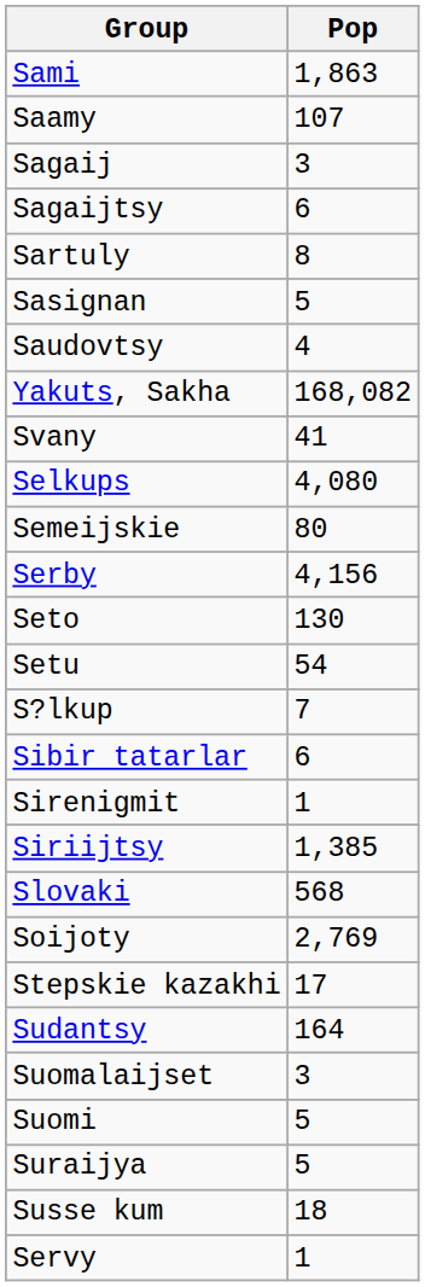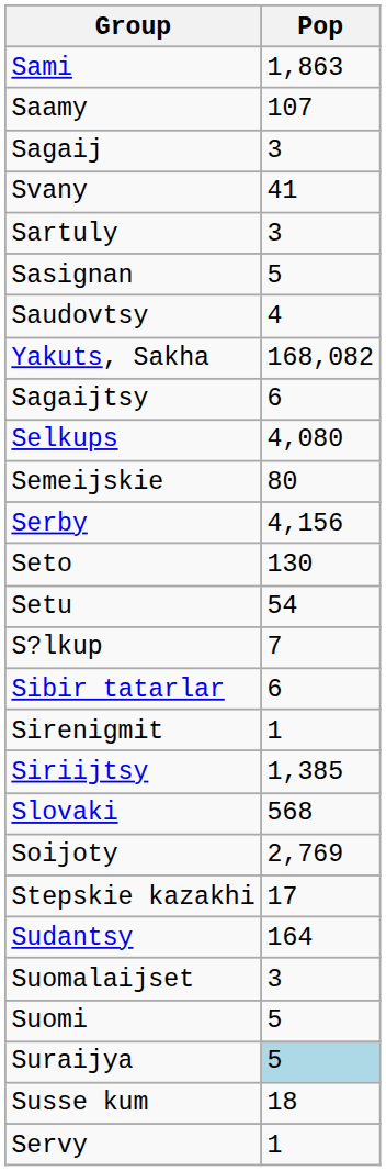 <table class = "wikitable sortable">
 <tr>
 <th>Group</th>
 <th>Pop</th>
 </tr>
 <tr>
 <td><a href='#'>Sami</a></td>
 <td>1,863</td>
 </tr>
 <tr>
 <td>Saamy</td>
 <td>107</td>
 </tr>
 <tr>
 <td>Sagaij</td>
 <td>3</td>
 </tr>
 <tr>
-<td>Sagaijtsy</td>
-<td>6</td>
+<td>Svany</td>
+<td>41</td>
 </tr>
 <tr>
 <td>Sartuly</td>
-<td>8</td>
+<td>3</td>
 </tr>
 <tr>
 <td>Sasignan</td>
 <td>5</td>
 </tr>
 <tr>
 <td>Saudovtsy</td>
 <td>4</td>
 </tr>
 <tr>
 <td><a href='#'>Yakuts</a>, Sakha</td>
 <td>168,082</td>
 </tr>
 <tr>
-<td>Svany</td>
-<td>41</td>
+<td>Sagaijtsy</td>
+<td>6</td>
 </tr>
 <tr>
 <td><a href='#'>Selkups</a></td>
 <td>4,080</td>
 </tr>
 <tr>
 <td>Semeijskie</td>
 <td>80</td>
 </tr>
 <tr>
 <td><a href='#'>Serby</a></td>
 <td>4,156</td>
 </tr>
 <tr>
 <td>Seto</td>
 <td>130</td>
 </tr>
 <tr>
 <td>Setu</td>
 <td>54</td>
 </tr>
 <tr>
 <td>S?lkup</td>
 <td>7</td>
 </tr>
 <tr>
 <td><a href='#'>Sibir tatarlar</a></td>
 <td>6</td>
 </tr>
 <tr>
 <td>Sirenigmit</td>
 <td>1</td>
 </tr>
 <tr>
 <td><a href='#'>Siriijtsy</a></td>
 <td>1,385</td>
 </tr>
 <tr>
 <td><a href='#'>Slovaki</a></td>
 <td>568</td>
 </tr>
 <tr>
 <td>Soijoty</td>
 <td>2,769</td>
 </tr>
 <tr>
 <td>Stepskie kazakhi</td>
 <td>17</td>
 </tr>
 <tr>
 <td><a href='#'>Sudantsy</a></td>
 <td>164</td>
 </tr>
 <tr>
 <td>Suomalaijset</td>
 <td>3</td>
 </tr>
 <tr>
 <td>Suomi</td>
 <td>5</td>
 </tr>
 <tr>
 <td>Suraijya</td>
-<td>5</td>
+<td style="background: lightblue;">5</td>
 </tr>
 <tr>
 <td>Susse kum</td>
 <td>18</td>
 </tr>
 <tr>
 <td>Servy</td>
 <td>1</td>
 </tr>
 </table>
